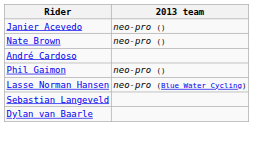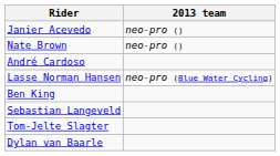 <table class="wikitable">
 <tr>
 <th>Rider</th>
 <th>2013 team</th>
 </tr>
 <tr>
 <td><a href='#'>Janier Acevedo</a></td>
 <td><em>neo-pro</em> <small>()</small></td>
 </tr>
 <tr>
 <td><a href='#'>Nate Brown</a></td>
 <td><em>neo-pro</em> <small>()</small></td>
 </tr>
 <tr>
 <td><a href='#'>André Cardoso</a></td>
 <td></td>
 </tr>
 <tr>
-<td><a href='#'>Phil Gaimon</a></td>
-<td><em>neo-pro</em> <small>()</small></td>
-</tr>
-<tr>
 <td><a href='#'>Lasse Norman Hansen</a></td>
 <td><em>neo-pro</em> <small>(<a href='#'>Blue Water Cycling</a>)</small></td>
 </tr>
 <tr>
+<td><a href='#'>Ben King</a></td>
+<td></td>
+</tr>
+<tr>
 <td><a href='#'>Sebastian Langeveld</a></td>
+<td></td>
+</tr>
+<tr>
+<td><a href='#'>Tom-Jelte Slagter</a></td>
 <td></td>
 </tr>
 <tr>
 <td><a href='#'>Dylan van Baarle</a></td>
 <td></td>
 </tr>
 </table>
